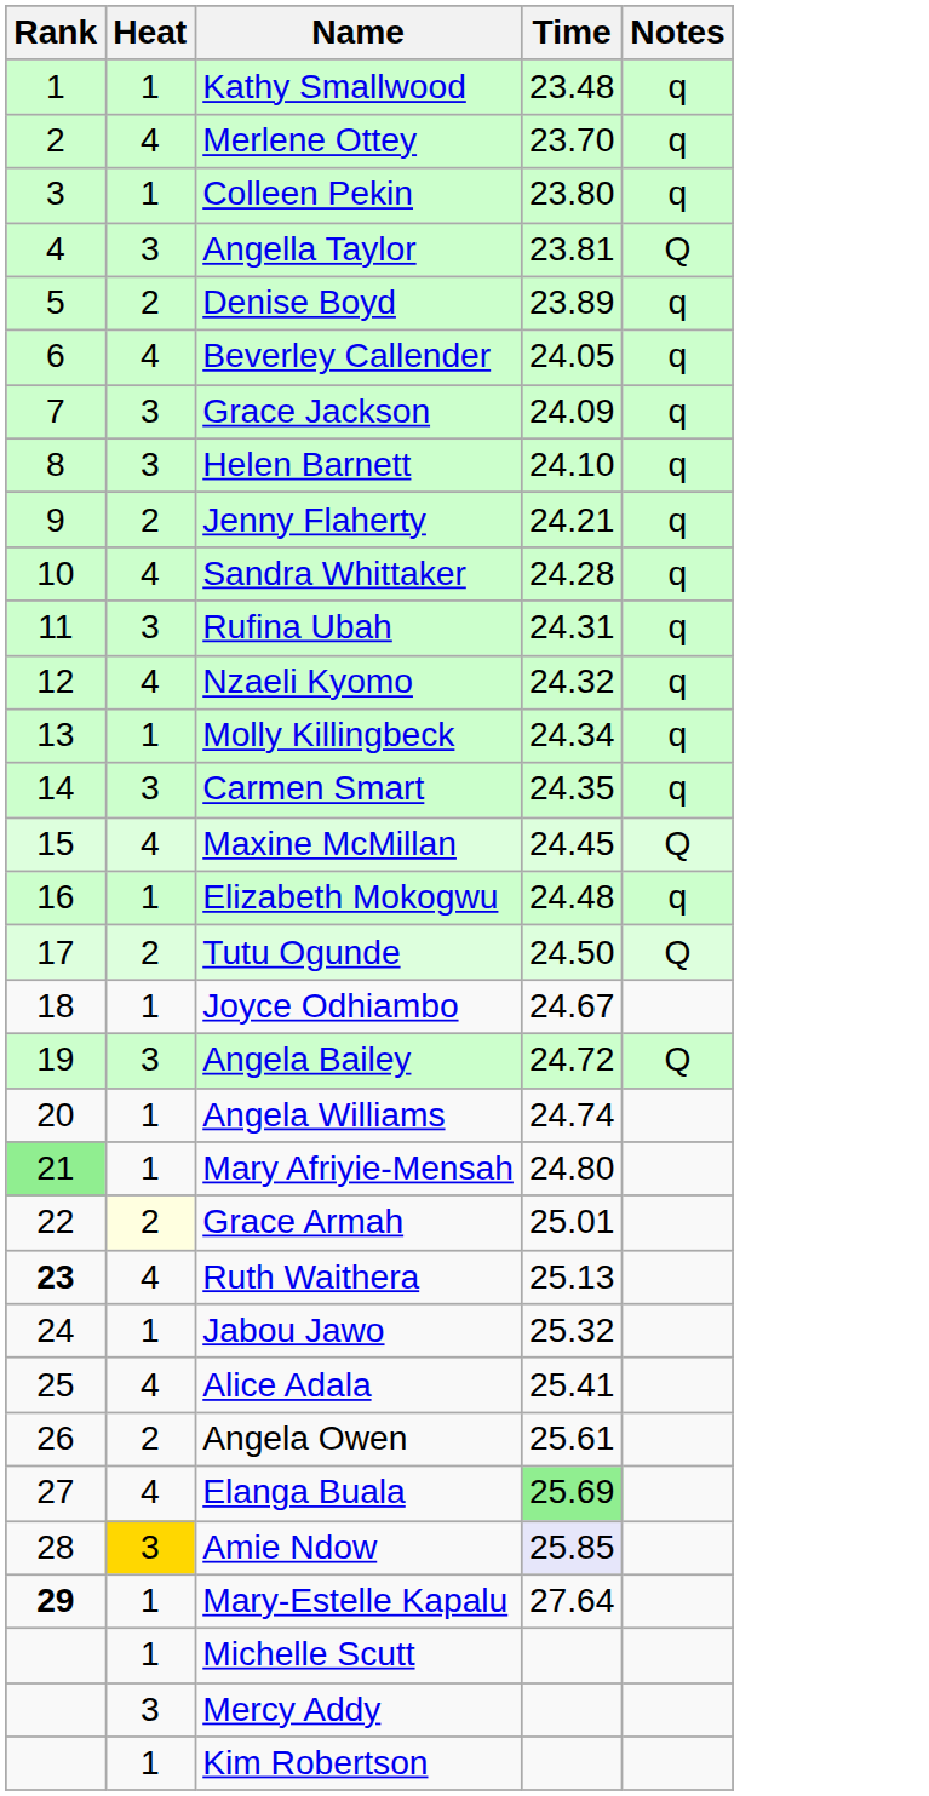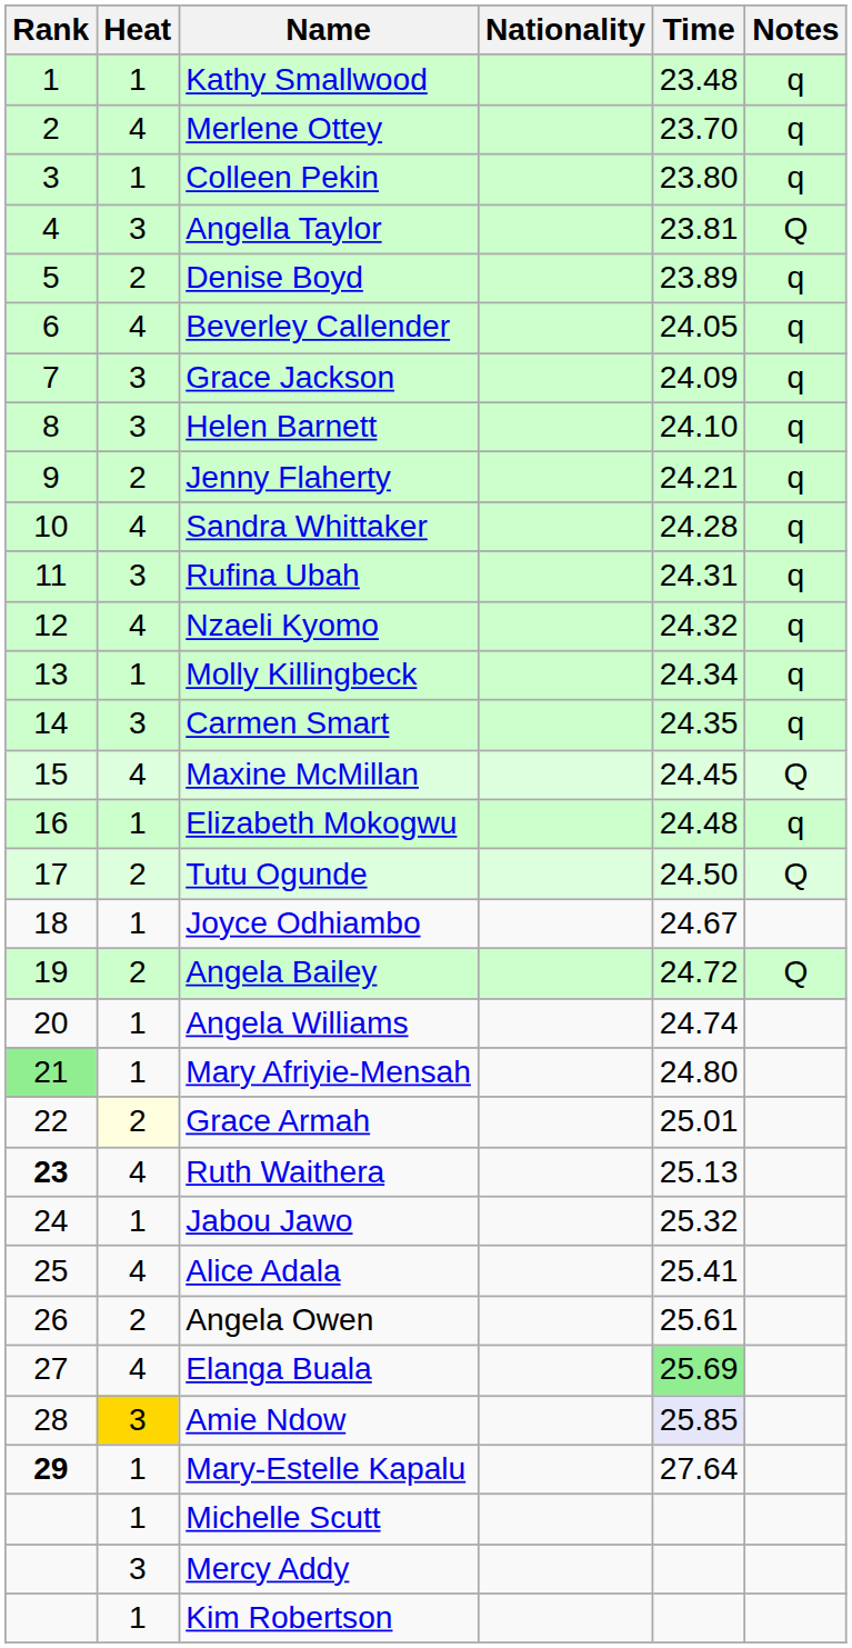 <table class="wikitable sortable" style="text-align:center">
 <tr>
 <th>Rank</th>
 <th>Heat</th>
 <th>Name</th>
+<th>Nationality</th>
 <th>Time</th>
 <th>Notes</th>
 </tr>
 <tr bgcolor=ccffcc>
 <td>1</td>
 <td>1</td>
 <td align=left><a href='#'>Kathy Smallwood</a></td>
+<td align=left></td>
 <td>23.48</td>
 <td>q</td>
 </tr>
 <tr bgcolor=ccffcc>
 <td>2</td>
 <td>4</td>
 <td align=left><a href='#'>Merlene Ottey</a></td>
+<td align=left></td>
 <td>23.70</td>
 <td>q</td>
 </tr>
 <tr bgcolor=ccffcc>
 <td>3</td>
 <td>1</td>
 <td align=left><a href='#'>Colleen Pekin</a></td>
+<td align=left></td>
 <td>23.80</td>
 <td>q</td>
 </tr>
 <tr bgcolor=ccffcc>
 <td>4</td>
 <td>3</td>
 <td align=left><a href='#'>Angella Taylor</a></td>
+<td align=left></td>
 <td>23.81</td>
 <td>Q</td>
 </tr>
 <tr bgcolor=ccffcc>
 <td>5</td>
 <td>2</td>
 <td align=left><a href='#'>Denise Boyd</a></td>
+<td align=left></td>
 <td>23.89</td>
 <td>q</td>
 </tr>
 <tr bgcolor=ccffcc>
 <td>6</td>
 <td>4</td>
 <td align=left><a href='#'>Beverley Callender</a></td>
+<td align=left></td>
 <td>24.05</td>
 <td>q</td>
 </tr>
 <tr bgcolor=ccffcc>
 <td>7</td>
 <td>3</td>
 <td align=left><a href='#'>Grace Jackson</a></td>
+<td align=left></td>
 <td>24.09</td>
 <td>q</td>
 </tr>
 <tr bgcolor=ccffcc>
 <td>8</td>
 <td>3</td>
 <td align=left><a href='#'>Helen Barnett</a></td>
+<td align=left></td>
 <td>24.10</td>
 <td>q</td>
 </tr>
 <tr bgcolor=ccffcc>
 <td>9</td>
 <td>2</td>
 <td align=left><a href='#'>Jenny Flaherty</a></td>
+<td align=left></td>
 <td>24.21</td>
 <td>q</td>
 </tr>
 <tr bgcolor=ccffcc>
 <td>10</td>
 <td>4</td>
 <td align=left><a href='#'>Sandra Whittaker</a></td>
+<td align=left></td>
 <td>24.28</td>
 <td>q</td>
 </tr>
 <tr bgcolor=ccffcc>
 <td>11</td>
 <td>3</td>
 <td align=left><a href='#'>Rufina Ubah</a></td>
+<td align=left></td>
 <td>24.31</td>
 <td>q</td>
 </tr>
 <tr bgcolor=ccffcc>
 <td>12</td>
 <td>4</td>
 <td align=left><a href='#'>Nzaeli Kyomo</a></td>
+<td align=left></td>
 <td>24.32</td>
 <td>q</td>
 </tr>
 <tr bgcolor=ccffcc>
 <td>13</td>
 <td>1</td>
 <td align=left><a href='#'>Molly Killingbeck</a></td>
+<td align=left></td>
 <td>24.34</td>
 <td>q</td>
 </tr>
 <tr bgcolor=ccffcc>
 <td>14</td>
 <td>3</td>
 <td align=left><a href='#'>Carmen Smart</a></td>
+<td align=left></td>
 <td>24.35</td>
 <td>q</td>
 </tr>
 <tr bgcolor=ddffdd>
 <td>15</td>
 <td>4</td>
 <td align=left><a href='#'>Maxine McMillan</a></td>
+<td align=left></td>
 <td>24.45</td>
 <td>Q</td>
 </tr>
 <tr bgcolor=ccffcc>
 <td>16</td>
 <td>1</td>
 <td align=left><a href='#'>Elizabeth Mokogwu</a></td>
+<td align=left></td>
 <td>24.48</td>
 <td>q</td>
 </tr>
 <tr bgcolor=ddffdd>
 <td>17</td>
 <td>2</td>
 <td align=left><a href='#'>Tutu Ogunde</a></td>
+<td align=left></td>
 <td>24.50</td>
 <td>Q</td>
 </tr>
 <tr>
 <td>18</td>
 <td>1</td>
 <td align=left><a href='#'>Joyce Odhiambo</a></td>
+<td align=left></td>
 <td>24.67</td>
 <td></td>
 </tr>
 <tr bgcolor=ccffcc>
 <td>19</td>
-<td>3</td>
+<td>2</td>
 <td align=left><a href='#'>Angela Bailey</a></td>
+<td align=left></td>
 <td>24.72</td>
 <td>Q</td>
 </tr>
 <tr>
 <td>20</td>
 <td>1</td>
 <td align=left><a href='#'>Angela Williams</a></td>
+<td align=left></td>
 <td>24.74</td>
 <td></td>
 </tr>
 <tr>
 <td style="background: lightgreen;">21</td>
 <td>1</td>
 <td align=left><a href='#'>Mary Afriyie-Mensah</a></td>
+<td align=left></td>
 <td>24.80</td>
 <td></td>
 </tr>
 <tr>
 <td>22</td>
 <td style="background: lightyellow;">2</td>
 <td align=left><a href='#'>Grace Armah</a></td>
+<td align=left></td>
 <td>25.01</td>
 <td></td>
 </tr>
 <tr>
 <td><strong>23</strong></td>
 <td>4</td>
 <td align=left><a href='#'>Ruth Waithera</a></td>
+<td align=left></td>
 <td>25.13</td>
 <td></td>
 </tr>
 <tr>
 <td>24</td>
 <td>1</td>
 <td align=left><a href='#'>Jabou Jawo</a></td>
+<td align=left></td>
 <td>25.32</td>
 <td></td>
 </tr>
 <tr>
 <td>25</td>
 <td>4</td>
 <td align=left><a href='#'>Alice Adala</a></td>
+<td align=left></td>
 <td>25.41</td>
 <td></td>
 </tr>
 <tr>
 <td>26</td>
 <td>2</td>
 <td align=left>Angela Owen</td>
+<td align=left></td>
 <td>25.61</td>
 <td></td>
 </tr>
 <tr>
 <td>27</td>
 <td>4</td>
 <td align=left><a href='#'>Elanga Buala</a></td>
+<td align=left></td>
 <td style="background: lightgreen;">25.69</td>
 <td></td>
 </tr>
 <tr>
 <td>28</td>
 <td style="background: gold;">3</td>
 <td align=left><a href='#'>Amie Ndow</a></td>
+<td align=left></td>
 <td style="background: lavender;">25.85</td>
 <td></td>
 </tr>
 <tr>
 <td><strong>29</strong></td>
 <td>1</td>
 <td align=left><a href='#'>Mary-Estelle Kapalu</a></td>
+<td align=left></td>
 <td>27.64</td>
 <td></td>
 </tr>
 <tr>
 <td></td>
 <td>1</td>
 <td align=left><a href='#'>Michelle Scutt</a></td>
+<td align=left></td>
 <td></td>
 <td></td>
 </tr>
 <tr>
 <td></td>
 <td>3</td>
 <td align=left><a href='#'>Mercy Addy</a></td>
+<td align=left></td>
 <td></td>
 <td></td>
 </tr>
 <tr>
 <td></td>
 <td>1</td>
 <td align=left><a href='#'>Kim Robertson</a></td>
+<td align=left></td>
 <td></td>
 <td></td>
 </tr>
 </table>
